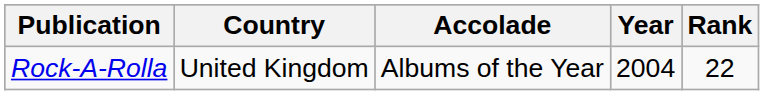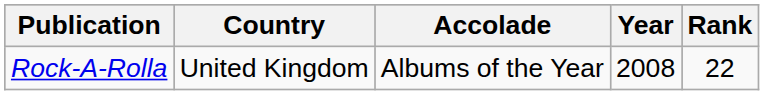 <table class="wikitable">
 <tr>
 <th>Publication</th>
 <th>Country</th>
 <th>Accolade</th>
 <th>Year</th>
 <th>Rank</th>
 </tr>
 <tr>
 <td><em><a href='#'>Rock-A-Rolla</a></em></td>
 <td>United Kingdom</td>
 <td>Albums of the Year</td>
-<td>2004</td>
+<td>2008</td>
 <td style="text-align:center;">22</td>
 </tr>
 </table>
